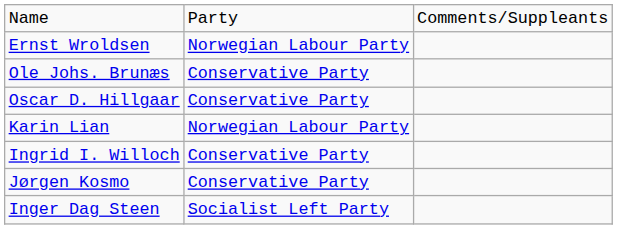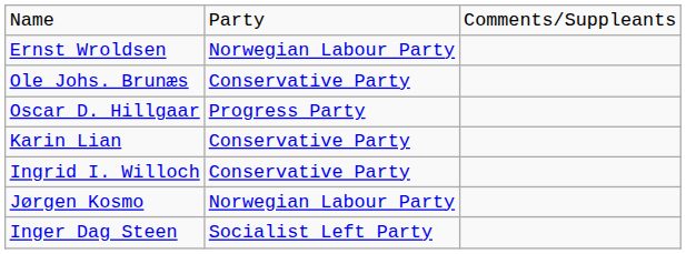 <table class="wikitable">
 <tr>
 <td>Name</td>
 <td>Party</td>
 <td>Comments/Suppleants</td>
 </tr>
 <tr>
 <td><a href='#'>Ernst Wroldsen</a></td>
 <td><a href='#'>Norwegian Labour Party</a></td>
 <td></td>
 </tr>
 <tr>
 <td><a href='#'>Ole Johs. Brunæs</a></td>
 <td><a href='#'>Conservative Party</a></td>
 <td></td>
 </tr>
 <tr>
 <td><a href='#'>Oscar D. Hillgaar</a></td>
-<td><a href='#'>Conservative Party</a></td>
+<td><a href='#'>Progress Party</a></td>
 <td></td>
 </tr>
 <tr>
 <td><a href='#'>Karin Lian</a></td>
-<td><a href='#'>Norwegian Labour Party</a></td>
+<td><a href='#'>Conservative Party</a></td>
 <td></td>
 </tr>
 <tr>
 <td><a href='#'>Ingrid I. Willoch</a></td>
 <td><a href='#'>Conservative Party</a></td>
 <td></td>
 </tr>
 <tr>
 <td><a href='#'>Jørgen Kosmo</a></td>
-<td><a href='#'>Conservative Party</a></td>
+<td><a href='#'>Norwegian Labour Party</a></td>
 <td></td>
 </tr>
 <tr>
 <td><a href='#'>Inger Dag Steen</a></td>
 <td><a href='#'>Socialist Left Party</a></td>
 <td></td>
 </tr>
 </table>
